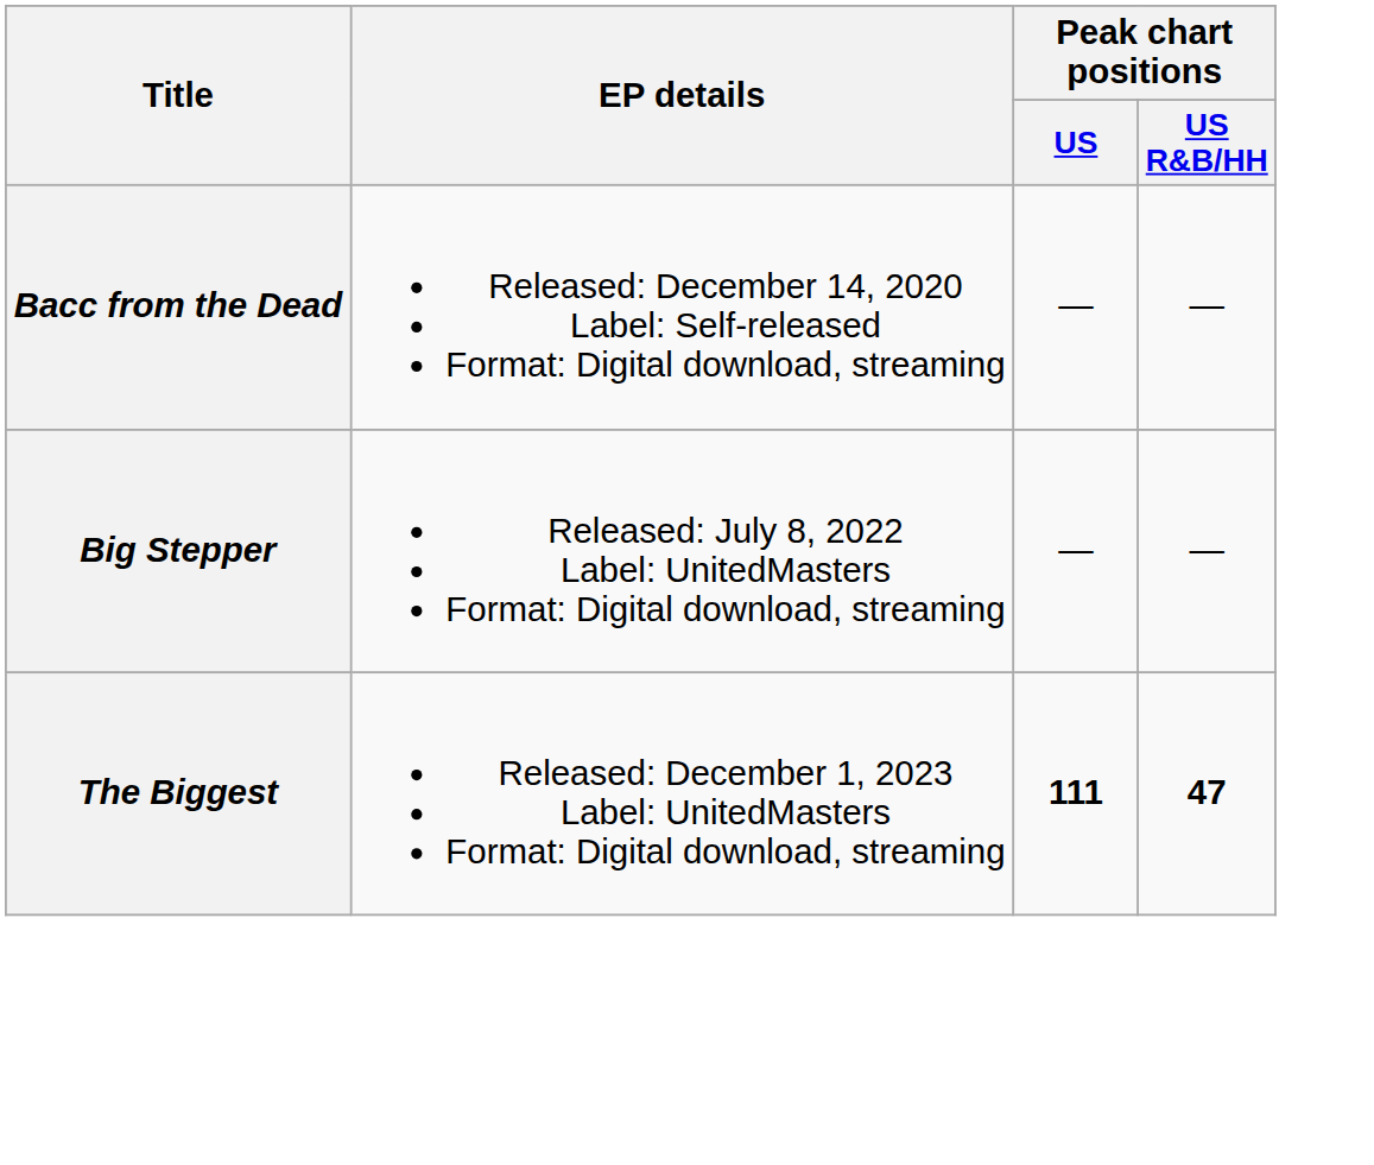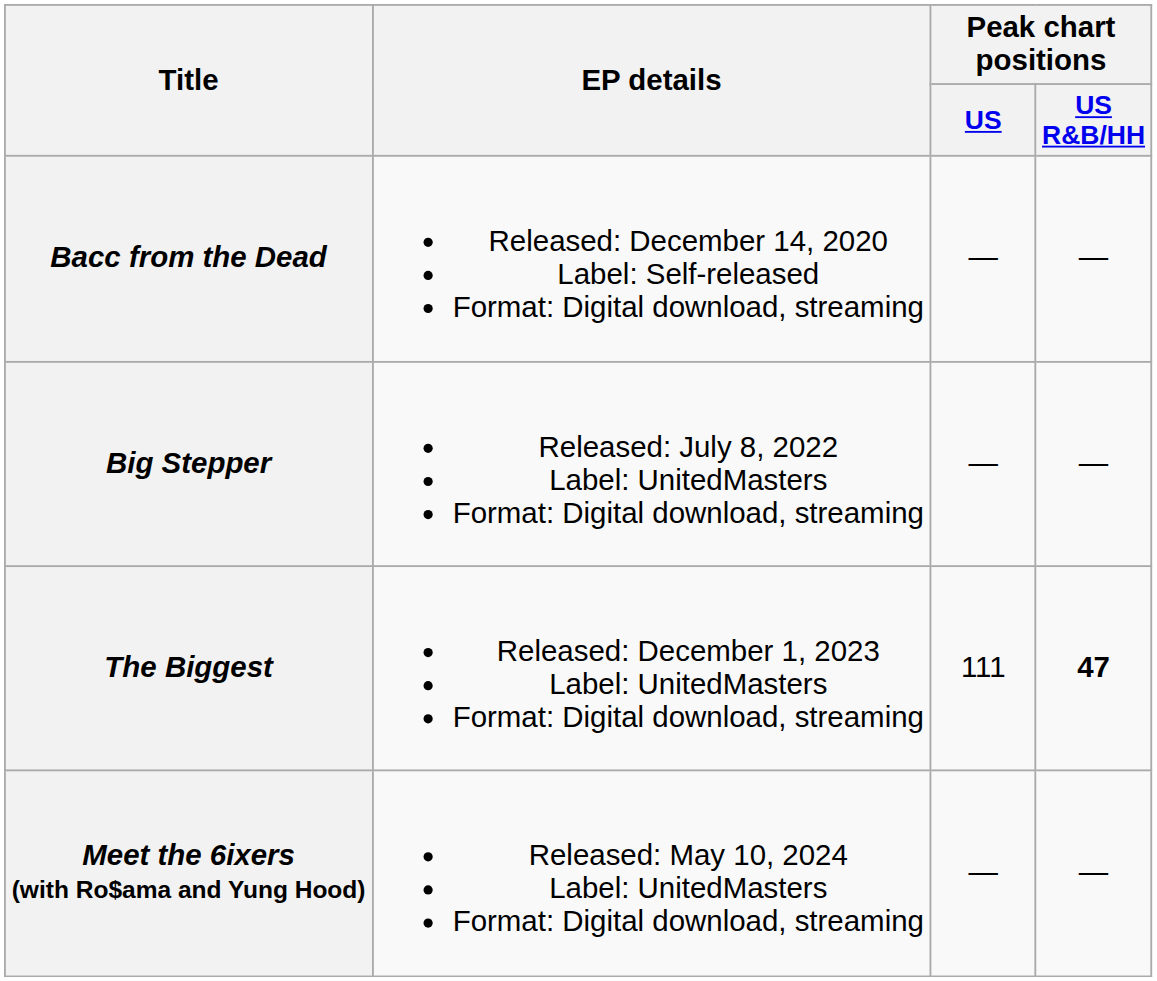 <table class="wikitable plainrowheaders" style="text-align:center;">
 <tr>
 <th scope="col" rowspan="2">Title</th>
 <th scope="col" rowspan="2">EP details</th>
 <th scope="col" colspan="2">Peak chart positions</th>
 </tr>
 <tr>
 <th scope="col" style="width:3.5em;font-size:90%;"><a href='#'>US</a><br></th>
 <th scope="col" style="width:3.5em;font-size:90%;"><a href='#'>US<br>R&B/HH</a><br></th>
 </tr>
 <tr>
 <th scope="row"><em>Bacc from the Dead</em></th>
 <td><br><ul><li>Released: December 14, 2020</li><li>Label: Self-released</li><li>Format: Digital download, streaming</li></ul></td>
 <td>—</td>
 <td>—</td>
 </tr>
 <tr>
 <th scope="row"><em>Big Stepper</em></th>
 <td><br><ul><li>Released: July 8, 2022</li><li>Label: UnitedMasters</li><li>Format: Digital download, streaming</li></ul></td>
 <td>—</td>
 <td>—</td>
 </tr>
 <tr>
 <th scope="row"><em>The Biggest</em></th>
 <td><br><ul><li>Released: December 1, 2023</li><li>Label: UnitedMasters</li><li>Format: Digital download, streaming</li></ul></td>
-<td><strong>111</strong></td>
+<td>111</td>
 <td><strong>47</strong></td>
 </tr>
+<tr>
+<th scope="row"><em>Meet the 6ixers</em><br><small>(with Ro$ama and Yung Hood)</small></th>
+<td><br><ul><li>Released: May 10, 2024</li><li>Label: UnitedMasters</li><li>Format: Digital download, streaming</li></ul></td>
+<td>—</td>
+<td>—</td>
+</tr>
 </table>
